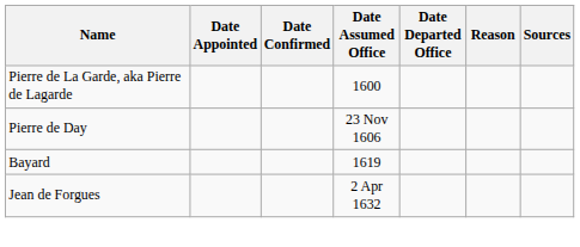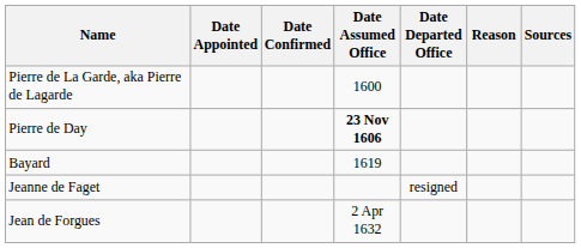 <table class="wikitable">
 <tr style="font-size: 75%;">
 <th style="width: 150px;">Name</th>
 <th style="width: 50px;">Date Appointed</th>
 <th style="width: 50px;">Date Confirmed</th>
 <th style="width: 50px;">Date Assumed Office</th>
 <th style="width: 50px;">Date Departed Office</th>
 <th style="width: 40px;">Reason</th>
 <th style="width: 30px;">Sources</th>
 </tr>
 <tr style="font-size: 75%;">
 <td>Pierre de La Garde, aka Pierre de Lagarde</td>
 <td style="text-align: center;"></td>
 <td style="text-align: center;"></td>
 <td style="text-align: center;">1600</td>
 <td style="text-align: center;"></td>
 <td style="text-align: center;"></td>
 <td></td>
 </tr>
 <tr style="font-size: 75%;">
 <td>Pierre de Day</td>
 <td style="text-align: center;"></td>
 <td style="text-align: center;"></td>
-<td style="text-align: center;">23 Nov 1606</td>
+<td style="text-align: center;"><strong>23 Nov 1606</strong></td>
 <td style="text-align: center;"></td>
 <td style="text-align: center;"></td>
 <td></td>
 </tr>
 <tr style="font-size: 75%;">
 <td>Bayard</td>
 <td style="text-align: center;"></td>
 <td style="text-align: center;"></td>
 <td style="text-align: center;">1619</td>
 <td style="text-align: center;"></td>
 <td style="text-align: center;"></td>
 <td></td>
 </tr>
 <tr style="font-size: 75%;">
+<td>Jeanne de Faget</td>
+<td style="text-align: center;"></td>
+<td style="text-align: center;"></td>
+<td style="text-align: center;"></td>
+<td style="text-align: center;">resigned</td>
+<td style="text-align: center;"></td>
+<td></td>
+</tr>
+<tr style="font-size: 75%;">
 <td>Jean de Forgues</td>
 <td style="text-align: center;"></td>
 <td style="text-align: center;"></td>
 <td style="text-align: center;">2 Apr 1632</td>
 <td style="text-align: center;"></td>
 <td style="text-align: center;"></td>
 <td></td>
 </tr>
 </table>
